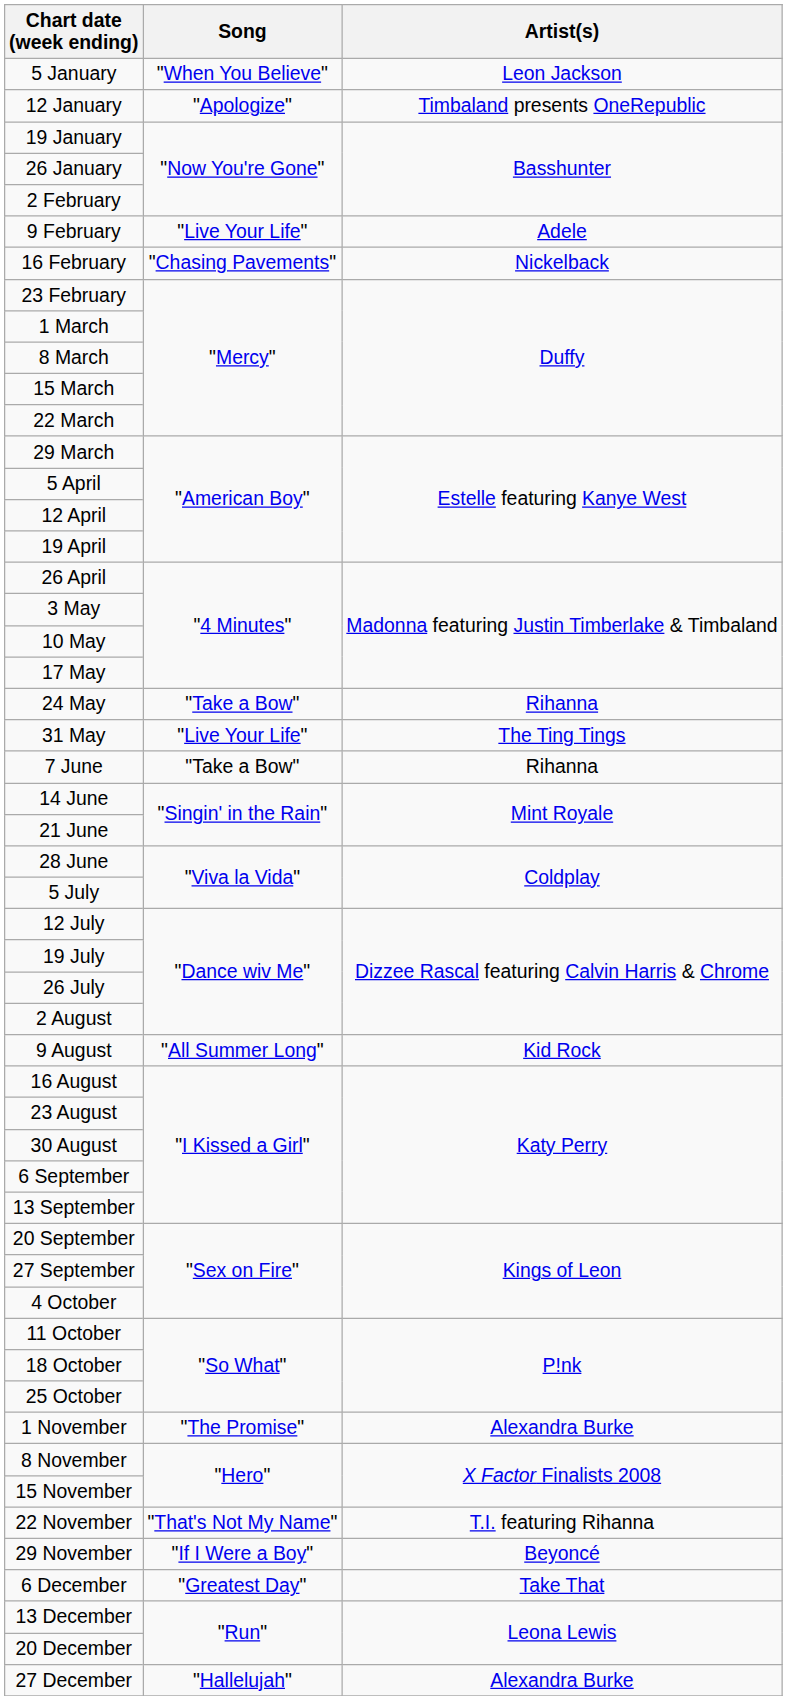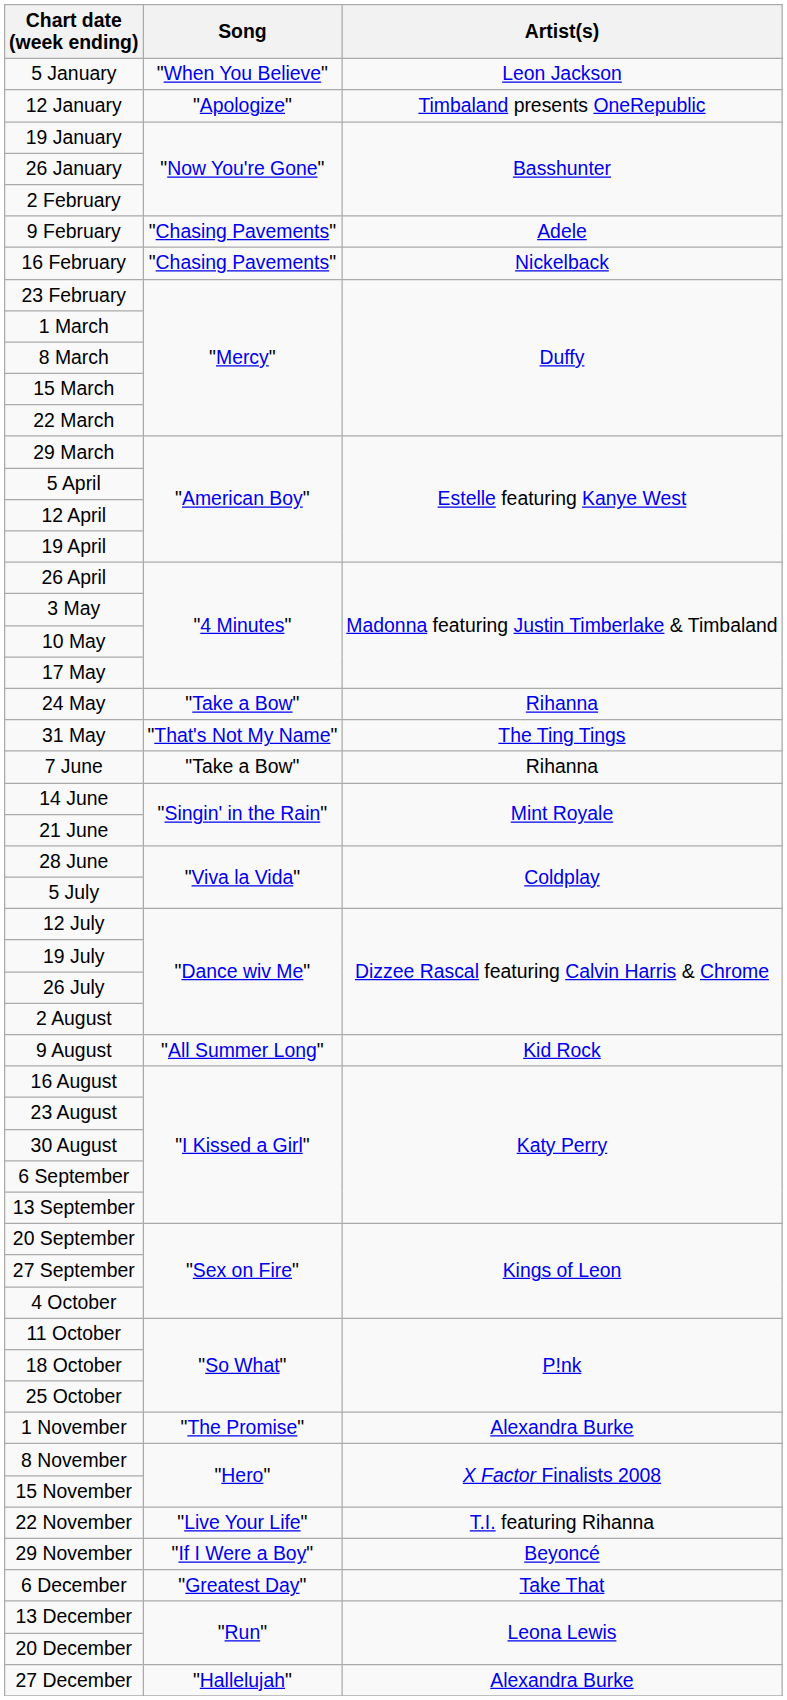 <table class="wikitable" style="font-size:97%; text-align:center;">
 <tr>
 <th>Chart date<br>(week ending)</th>
 <th>Song</th>
 <th>Artist(s)</th>
 </tr>
 <tr>
 <td>5 January</td>
 <td>"<a href='#'>When You Believe</a>"</td>
 <td><a href='#'>Leon Jackson</a></td>
 </tr>
 <tr>
 <td>12 January</td>
 <td>"<a href='#'>Apologize</a>"</td>
 <td><a href='#'>Timbaland</a> presents <a href='#'>OneRepublic</a></td>
 </tr>
 <tr>
 <td>19 January</td>
 <td rowspan="3">"<a href='#'>Now You're Gone</a>"</td>
 <td rowspan="3"><a href='#'>Basshunter</a></td>
 </tr>
 <tr>
 <td>26 January</td>
 </tr>
 <tr>
 <td>2 February</td>
 </tr>
 <tr>
 <td>9 February</td>
-<td>"<a href='#'>Live Your Life</a>"</td>
+<td>"<a href='#'>Chasing Pavements</a>"</td>
 <td><a href='#'>Adele</a></td>
 </tr>
 <tr>
 <td>16 February</td>
 <td>"<a href='#'>Chasing Pavements</a>"</td>
 <td><a href='#'>Nickelback</a></td>
 </tr>
 <tr>
 <td>23 February</td>
 <td rowspan="5">"<a href='#'>Mercy</a>"</td>
 <td rowspan="5"><a href='#'>Duffy</a></td>
 </tr>
 <tr>
 <td>1 March</td>
 </tr>
 <tr>
 <td>8 March</td>
 </tr>
 <tr>
 <td>15 March</td>
 </tr>
 <tr>
 <td>22 March</td>
 </tr>
 <tr>
 <td>29 March</td>
 <td rowspan="4">"<a href='#'>American Boy</a>"</td>
 <td rowspan="4"><a href='#'>Estelle</a> featuring <a href='#'>Kanye West</a></td>
 </tr>
 <tr>
 <td>5 April</td>
 </tr>
 <tr>
 <td>12 April</td>
 </tr>
 <tr>
 <td>19 April</td>
 </tr>
 <tr>
 <td>26 April</td>
 <td rowspan="4">"<a href='#'>4 Minutes</a>"</td>
 <td rowspan="4"><a href='#'>Madonna</a> featuring <a href='#'>Justin Timberlake</a> & Timbaland</td>
 </tr>
 <tr>
 <td>3 May</td>
 </tr>
 <tr>
 <td>10 May</td>
 </tr>
 <tr>
 <td>17 May</td>
 </tr>
 <tr>
 <td>24 May</td>
 <td>"<a href='#'>Take a Bow</a>"</td>
 <td><a href='#'>Rihanna</a></td>
 </tr>
 <tr>
 <td>31 May</td>
-<td>"<a href='#'>Live Your Life</a>"</td>
+<td>"<a href='#'>That's Not My Name</a>"</td>
 <td><a href='#'>The Ting Tings</a></td>
 </tr>
 <tr>
 <td>7 June</td>
 <td>"Take a Bow"</td>
 <td>Rihanna</td>
 </tr>
 <tr>
 <td>14 June</td>
 <td rowspan="2">"<a href='#'>Singin' in the Rain</a>"</td>
 <td rowspan="2"><a href='#'>Mint Royale</a></td>
 </tr>
 <tr>
 <td>21 June</td>
 </tr>
 <tr>
 <td>28 June</td>
 <td rowspan="2">"<a href='#'>Viva la Vida</a>"</td>
 <td rowspan="2"><a href='#'>Coldplay</a></td>
 </tr>
 <tr>
 <td>5 July</td>
 </tr>
 <tr>
 <td>12 July</td>
 <td rowspan="4">"<a href='#'>Dance wiv Me</a>"</td>
 <td rowspan="4"><a href='#'>Dizzee Rascal</a> featuring <a href='#'>Calvin Harris</a> & <a href='#'>Chrome</a></td>
 </tr>
 <tr>
 <td>19 July</td>
 </tr>
 <tr>
 <td>26 July</td>
 </tr>
 <tr>
 <td>2 August</td>
 </tr>
 <tr>
 <td>9 August</td>
 <td>"<a href='#'>All Summer Long</a>"</td>
 <td><a href='#'>Kid Rock</a></td>
 </tr>
 <tr>
 <td>16 August</td>
 <td rowspan="5">"<a href='#'>I Kissed a Girl</a>"</td>
 <td rowspan="5"><a href='#'>Katy Perry</a></td>
 </tr>
 <tr>
 <td>23 August</td>
 </tr>
 <tr>
 <td>30 August</td>
 </tr>
 <tr>
 <td>6 September</td>
 </tr>
 <tr>
 <td>13 September</td>
 </tr>
 <tr>
 <td>20 September</td>
 <td rowspan="3">"<a href='#'>Sex on Fire</a>"</td>
 <td rowspan="3"><a href='#'>Kings of Leon</a></td>
 </tr>
 <tr>
 <td>27 September</td>
 </tr>
 <tr>
 <td>4 October</td>
 </tr>
 <tr>
 <td>11 October</td>
 <td rowspan="3">"<a href='#'>So What</a>"</td>
 <td rowspan="3"><a href='#'>P!nk</a></td>
 </tr>
 <tr>
 <td>18 October</td>
 </tr>
 <tr>
 <td>25 October</td>
 </tr>
 <tr>
 <td>1 November</td>
 <td>"<a href='#'>The Promise</a>"</td>
 <td><a href='#'>Alexandra Burke</a></td>
 </tr>
 <tr>
 <td>8 November</td>
 <td rowspan="2">"<a href='#'>Hero</a>"</td>
 <td rowspan="2"><a href='#'><em>X Factor</em> Finalists 2008</a></td>
 </tr>
 <tr>
 <td>15 November</td>
 </tr>
 <tr>
 <td>22 November</td>
-<td>"<a href='#'>That's Not My Name</a>"</td>
+<td>"<a href='#'>Live Your Life</a>"</td>
 <td><a href='#'>T.I.</a> featuring Rihanna</td>
 </tr>
 <tr>
 <td>29 November</td>
 <td>"<a href='#'>If I Were a Boy</a>"</td>
 <td><a href='#'>Beyoncé</a></td>
 </tr>
 <tr>
 <td>6 December</td>
 <td>"<a href='#'>Greatest Day</a>"</td>
 <td><a href='#'>Take That</a></td>
 </tr>
 <tr>
 <td>13 December</td>
 <td rowspan="2">"<a href='#'>Run</a>"</td>
 <td rowspan="2"><a href='#'>Leona Lewis</a></td>
 </tr>
 <tr>
 <td>20 December</td>
 </tr>
 <tr>
 <td>27 December</td>
 <td>"<a href='#'>Hallelujah</a>"</td>
 <td><a href='#'>Alexandra Burke</a></td>
 </tr>
 </table>
